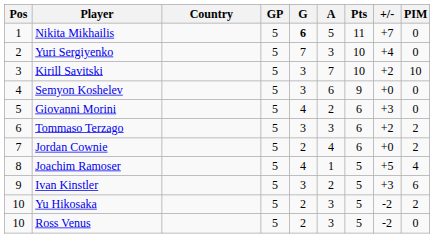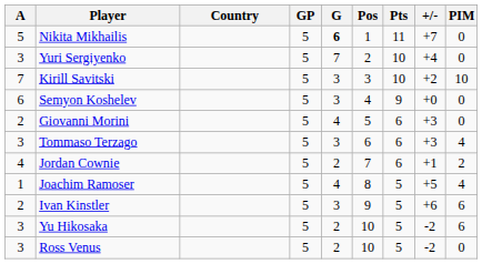 <table class="wikitable sortable" style="text-align: center;">
 <tr>
-<th width=30>Pos</th>
+<th width=30>A</th>
 <th width=165>Player</th>
 <th width=125>Country</th>
 <th width=30>GP</th>
 <th width=30>G</th>
-<th width=30>A</th>
+<th width=30>Pos</th>
 <th width=30>Pts</th>
 <th width=30>+/-</th>
 <th width=30>PIM</th>
 </tr>
 <tr>
-<td>1</td>
+<td>5</td>
 <td align=left><a href='#'>Nikita Mikhailis</a></td>
 <td align=left></td>
 <td>5</td>
 <td><strong>6</strong></td>
-<td>5</td>
+<td>1</td>
 <td>11</td>
 <td>+7</td>
 <td>0</td>
 </tr>
 <tr>
-<td>2</td>
+<td>3</td>
 <td align=left><a href='#'>Yuri Sergiyenko</a></td>
 <td align=left></td>
 <td>5</td>
 <td>7</td>
-<td>3</td>
+<td>2</td>
 <td>10</td>
 <td>+4</td>
 <td>0</td>
 </tr>
 <tr>
-<td>3</td>
+<td>7</td>
 <td align=left><a href='#'>Kirill Savitski</a></td>
 <td align=left></td>
 <td>5</td>
 <td>3</td>
-<td>7</td>
+<td>3</td>
 <td>10</td>
 <td>+2</td>
 <td>10</td>
 </tr>
 <tr>
-<td>4</td>
+<td>6</td>
 <td align=left><a href='#'>Semyon Koshelev</a></td>
 <td align=left></td>
 <td>5</td>
 <td>3</td>
-<td>6</td>
+<td>4</td>
 <td>9</td>
 <td>+0</td>
 <td>0</td>
 </tr>
 <tr>
-<td>5</td>
+<td>2</td>
 <td align=left><a href='#'>Giovanni Morini</a></td>
 <td align=left></td>
 <td>5</td>
 <td>4</td>
-<td>2</td>
+<td>5</td>
 <td>6</td>
 <td>+3</td>
 <td>0</td>
 </tr>
 <tr>
-<td>6</td>
+<td>3</td>
 <td align=left><a href='#'>Tommaso Terzago</a></td>
 <td align=left></td>
 <td>5</td>
 <td>3</td>
-<td>3</td>
 <td>6</td>
-<td>+2</td>
-<td>2</td>
+<td>6</td>
+<td>+3</td>
+<td>4</td>
 </tr>
 <tr>
-<td>7</td>
+<td>4</td>
 <td align=left><a href='#'>Jordan Cownie</a></td>
 <td align=left></td>
 <td>5</td>
 <td>2</td>
-<td>4</td>
+<td>7</td>
 <td>6</td>
-<td>+0</td>
+<td>+1</td>
 <td>2</td>
 </tr>
 <tr>
-<td>8</td>
+<td>1</td>
 <td align=left><a href='#'>Joachim Ramoser</a></td>
 <td align=left></td>
 <td>5</td>
 <td>4</td>
-<td>1</td>
+<td>8</td>
 <td>5</td>
 <td>+5</td>
 <td>4</td>
 </tr>
 <tr>
-<td>9</td>
+<td>2</td>
 <td align=left><a href='#'>Ivan Kinstler</a></td>
 <td align=left></td>
 <td>5</td>
 <td>3</td>
-<td>2</td>
+<td>9</td>
 <td>5</td>
-<td>+3</td>
+<td>+6</td>
 <td>6</td>
 </tr>
 <tr>
-<td>10</td>
+<td>3</td>
 <td align=left><a href='#'>Yu Hikosaka</a></td>
 <td align=left></td>
 <td>5</td>
 <td>2</td>
-<td>3</td>
+<td>10</td>
 <td>5</td>
 <td>-2</td>
-<td>2</td>
+<td>6</td>
 </tr>
 <tr>
-<td>10</td>
+<td>3</td>
 <td align=left><a href='#'>Ross Venus</a></td>
 <td align=left></td>
 <td>5</td>
 <td>2</td>
-<td>3</td>
+<td>10</td>
 <td>5</td>
 <td>-2</td>
 <td>0</td>
 </tr>
 </table>
